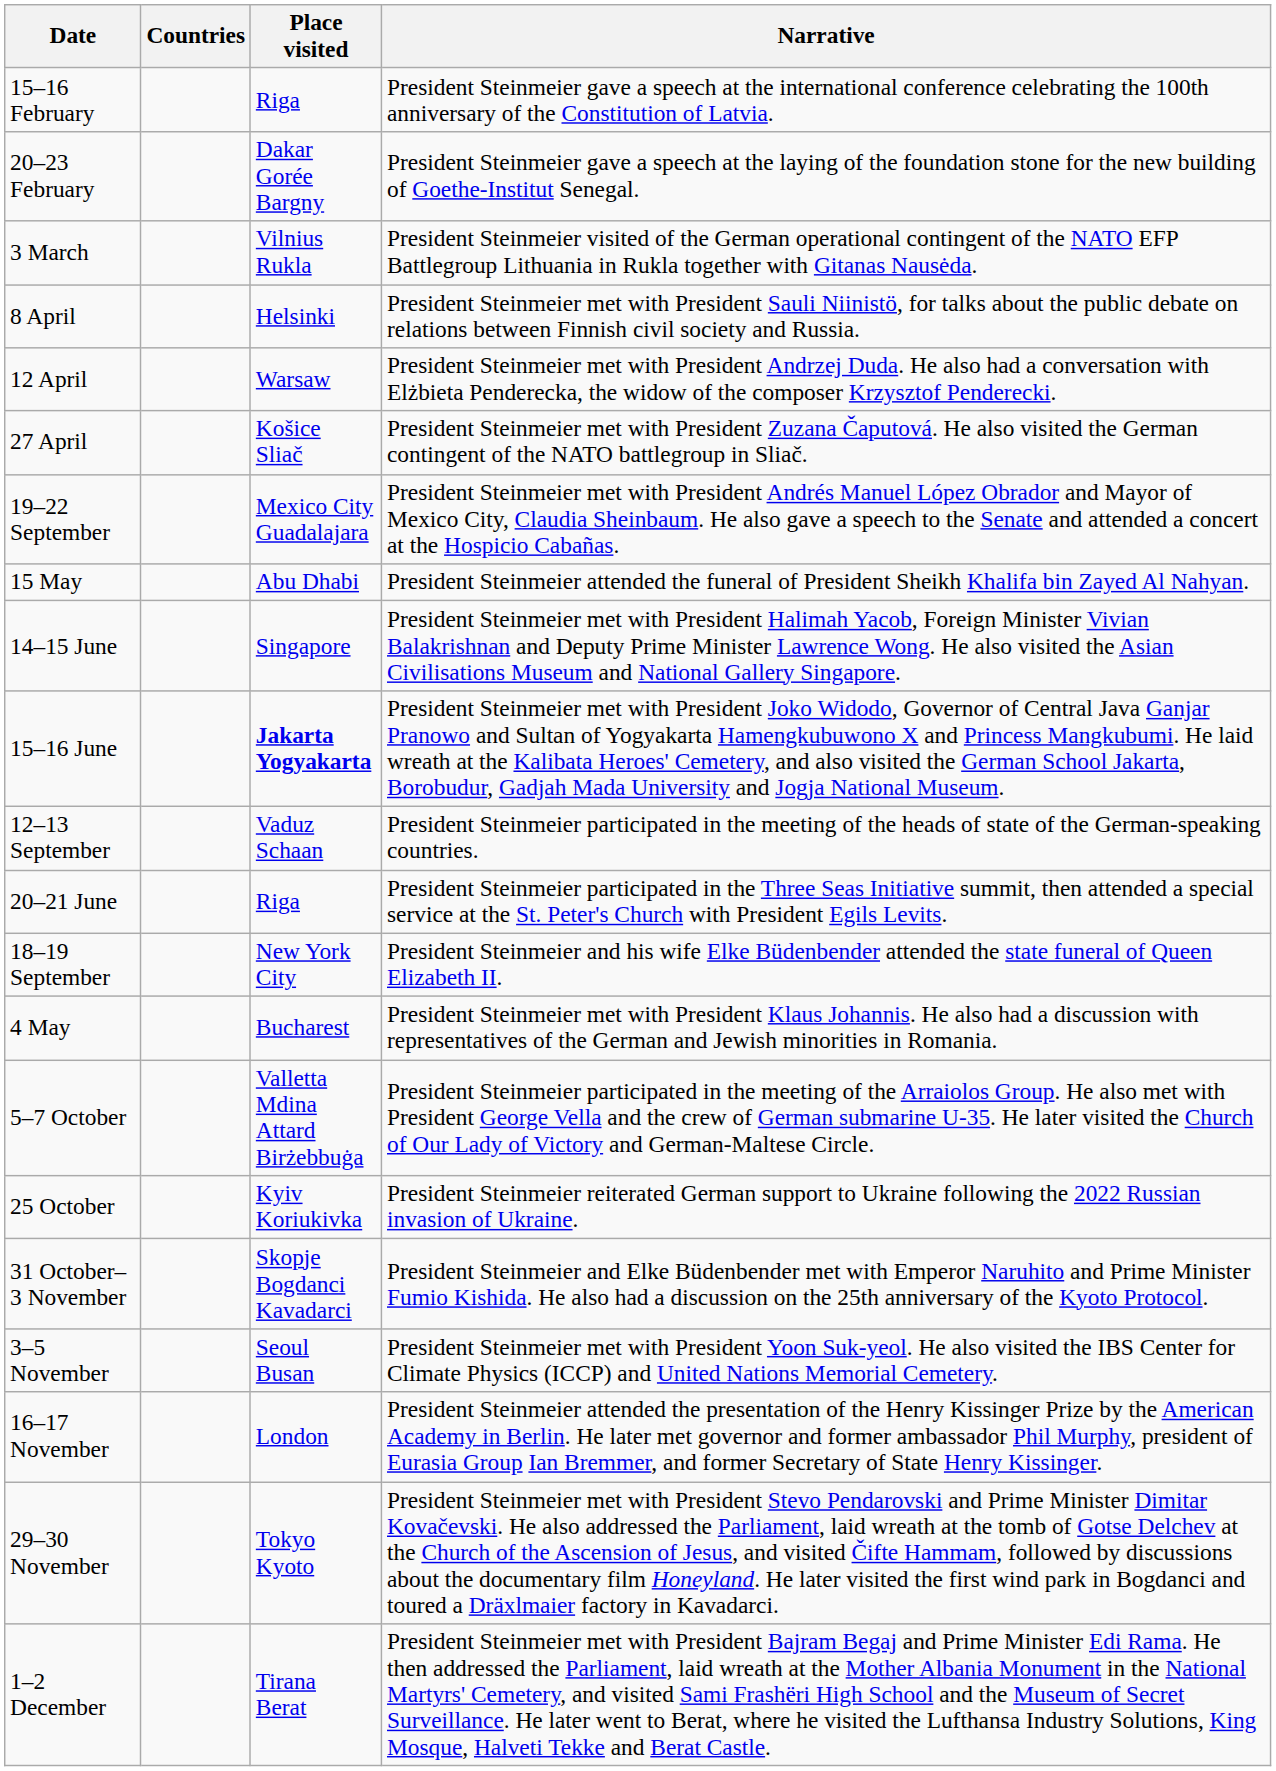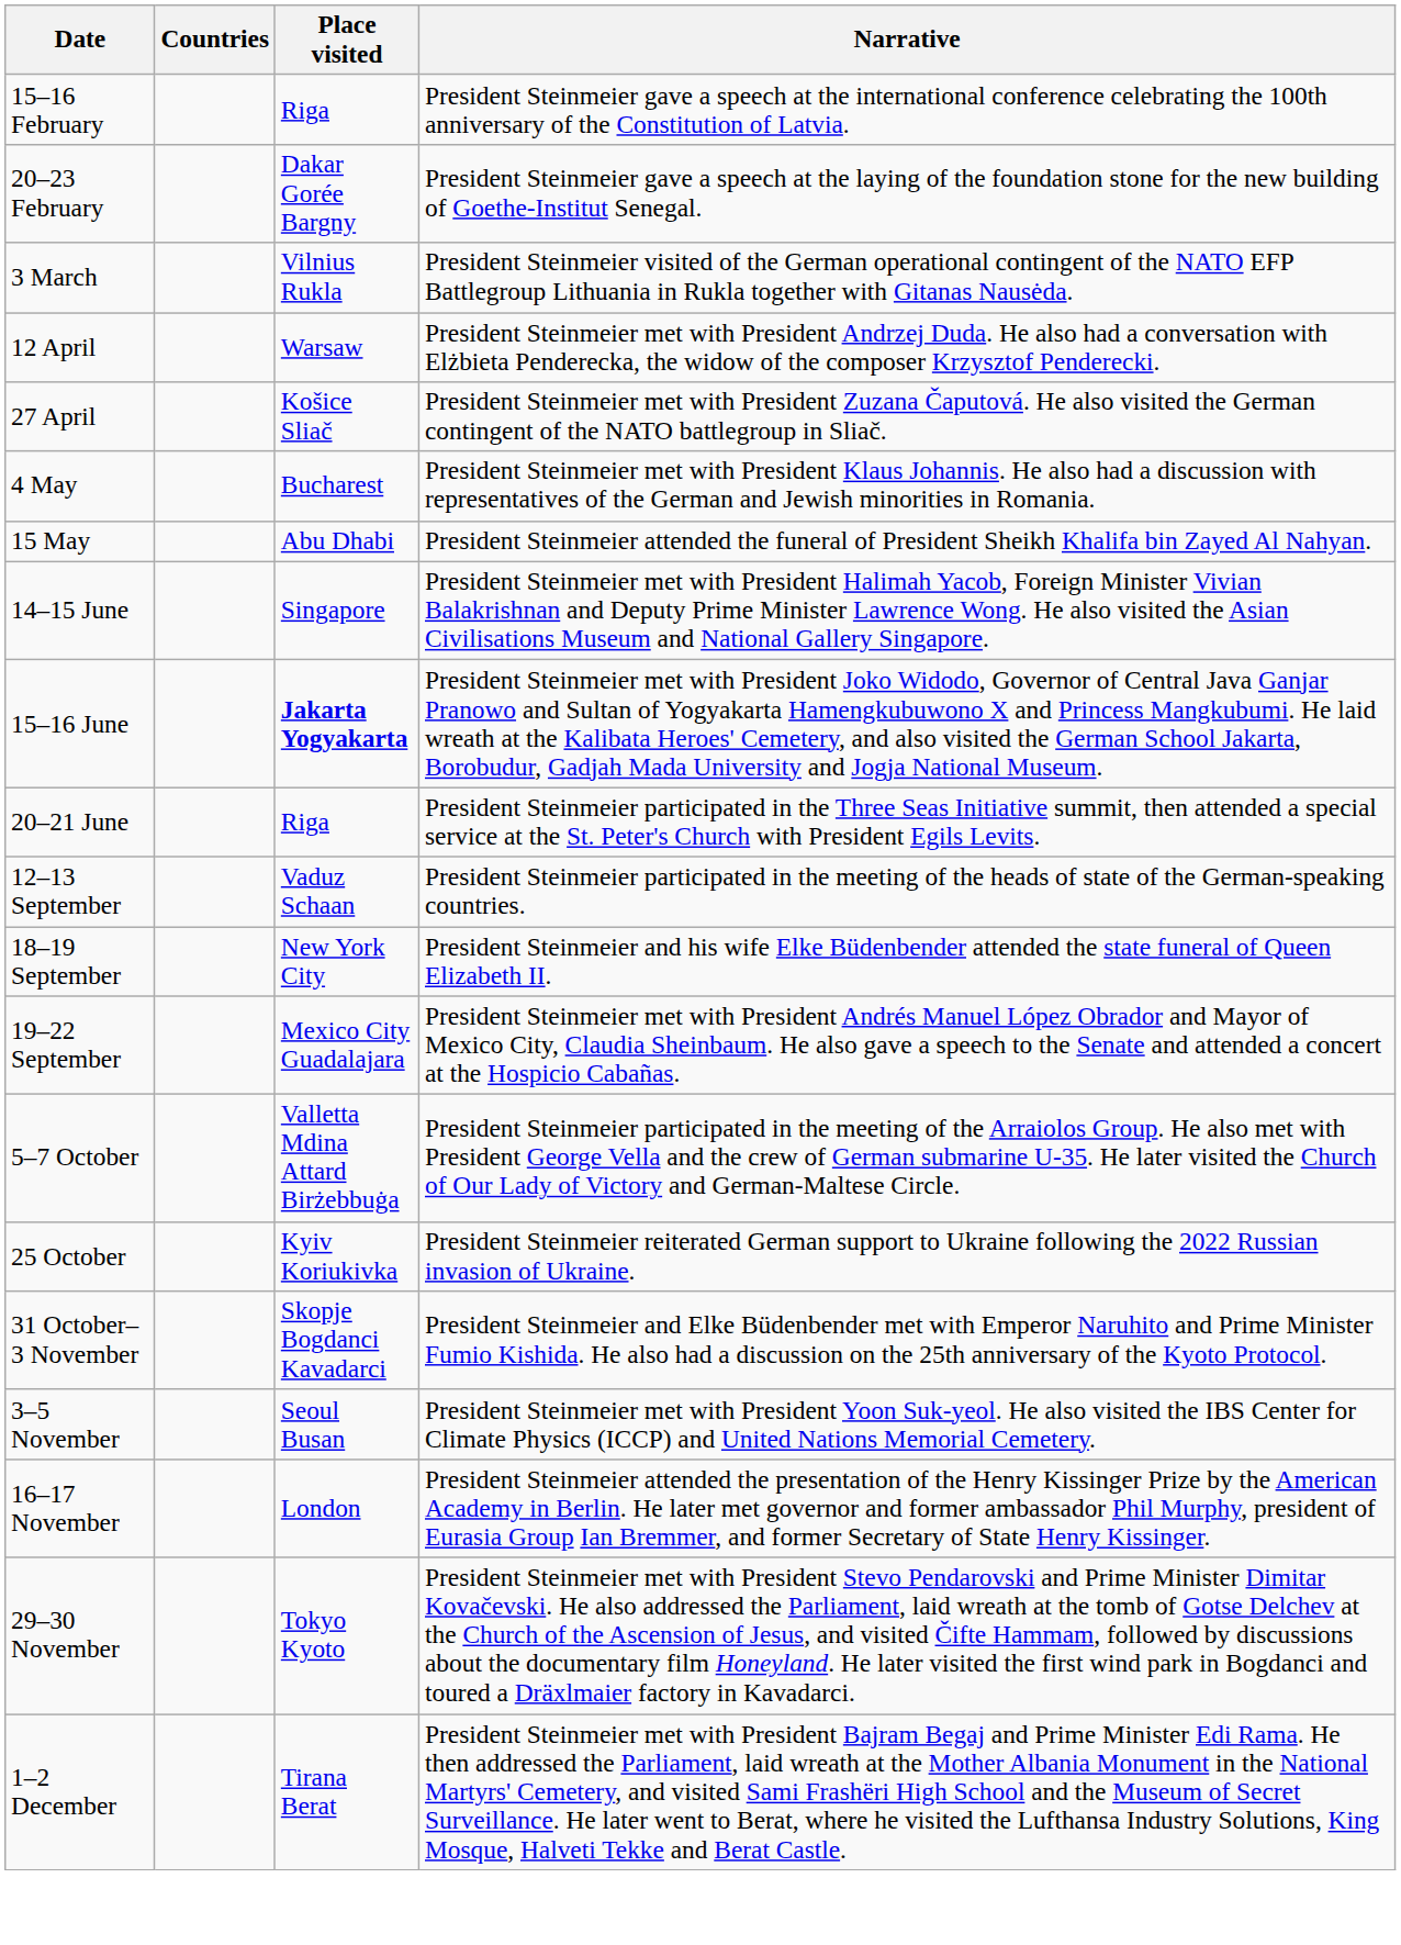 <table class="wikitable">
 <tr>
 <th>Date</th>
 <th>Countries</th>
 <th>Place visited</th>
 <th>Narrative</th>
 </tr>
 <tr>
 <td>15–16 February</td>
 <td></td>
 <td><a href='#'>Riga</a></td>
 <td>President Steinmeier gave a speech at the international conference celebrating the 100th anniversary of the <a href='#'>Constitution of Latvia</a>.</td>
 </tr>
 <tr>
 <td>20–23 February</td>
 <td></td>
 <td><a href='#'>Dakar</a><br><a href='#'>Gorée</a><br><a href='#'>Bargny</a></td>
 <td>President Steinmeier gave a speech at the laying of the foundation stone for the new building of <a href='#'>Goethe-Institut</a> Senegal.</td>
 </tr>
 <tr>
 <td>3 March</td>
 <td></td>
 <td><a href='#'>Vilnius</a><br><a href='#'>Rukla</a></td>
 <td>President Steinmeier visited of the German operational contingent of the <a href='#'>NATO</a> EFP Battlegroup Lithuania in Rukla together with <a href='#'>Gitanas Nausėda</a>.</td>
 </tr>
 <tr>
-<td>8 April</td>
-<td></td>
-<td><a href='#'>Helsinki</a></td>
-<td>President Steinmeier met with President <a href='#'>Sauli Niinistö</a>, for talks about the public debate on relations between Finnish civil society and Russia.</td>
-</tr>
-<tr>
 <td>12 April</td>
 <td></td>
 <td><a href='#'>Warsaw</a></td>
 <td>President Steinmeier met with President <a href='#'>Andrzej Duda</a>. He also had a conversation with Elżbieta Penderecka, the widow of the composer <a href='#'>Krzysztof Penderecki</a>.</td>
 </tr>
 <tr>
 <td>27 April</td>
 <td></td>
 <td><a href='#'>Košice</a><br><a href='#'>Sliač</a></td>
 <td>President Steinmeier met with President <a href='#'>Zuzana Čaputová</a>. He also visited the German contingent of the NATO battlegroup in Sliač.</td>
 </tr>
 <tr>
-<td>19–22 September</td>
+<td>4 May</td>
 <td></td>
-<td><a href='#'>Mexico City</a><br><a href='#'>Guadalajara</a></td>
-<td>President Steinmeier met with President <a href='#'>Andrés Manuel López Obrador</a> and Mayor of Mexico City, <a href='#'>Claudia Sheinbaum</a>. He also gave a speech to the <a href='#'>Senate</a> and attended a concert at the <a href='#'>Hospicio Cabañas</a>.</td>
+<td><a href='#'>Bucharest</a></td>
+<td>President Steinmeier met with President <a href='#'>Klaus Johannis</a>. He also had a discussion with representatives of the German and Jewish minorities in Romania.</td>
 </tr>
 <tr>
 <td>15 May</td>
 <td></td>
 <td><a href='#'>Abu Dhabi</a></td>
 <td>President Steinmeier attended the funeral of President Sheikh <a href='#'>Khalifa bin Zayed Al Nahyan</a>.</td>
 </tr>
 <tr>
 <td>14–15 June</td>
 <td></td>
 <td><a href='#'>Singapore</a></td>
 <td>President Steinmeier met with President <a href='#'>Halimah Yacob</a>, Foreign Minister <a href='#'>Vivian Balakrishnan</a> and Deputy Prime Minister <a href='#'>Lawrence Wong</a>. He also visited the <a href='#'>Asian Civilisations Museum</a> and <a href='#'>National Gallery Singapore</a>.</td>
 </tr>
 <tr>
 <td>15–16 June</td>
 <td></td>
 <td><strong><a href='#'>Jakarta</a><br><a href='#'>Yogyakarta</a></strong></td>
 <td>President Steinmeier met with President <a href='#'>Joko Widodo</a>, Governor of Central Java <a href='#'>Ganjar Pranowo</a> and Sultan of Yogyakarta <a href='#'>Hamengkubuwono X</a> and <a href='#'>Princess Mangkubumi</a>. He laid wreath at the <a href='#'>Kalibata Heroes' Cemetery</a>, and also visited the <a href='#'>German School Jakarta</a>, <a href='#'>Borobudur</a>, <a href='#'>Gadjah Mada University</a> and <a href='#'>Jogja National Museum</a>.</td>
 </tr>
 <tr>
+<td>20–21 June</td>
+<td></td>
+<td><a href='#'>Riga</a></td>
+<td>President Steinmeier participated in the <a href='#'>Three Seas Initiative</a> summit, then attended a special service at the <a href='#'>St. Peter's Church</a> with President <a href='#'>Egils Levits</a>.</td>
+</tr>
+<tr>
 <td>12–13 September</td>
 <td></td>
 <td><a href='#'>Vaduz</a><br><a href='#'>Schaan</a></td>
 <td>President Steinmeier participated in the meeting of the heads of state of the German-speaking countries.</td>
-</tr>
-<tr>
-<td>20–21 June</td>
-<td></td>
-<td><a href='#'>Riga</a></td>
-<td>President Steinmeier participated in the <a href='#'>Three Seas Initiative</a> summit, then attended a special service at the <a href='#'>St. Peter's Church</a> with President <a href='#'>Egils Levits</a>.</td>
 </tr>
 <tr>
 <td>18–19 September</td>
 <td></td>
 <td><a href='#'>New York City</a></td>
 <td>President Steinmeier and his wife <a href='#'>Elke Büdenbender</a> attended the <a href='#'>state funeral of Queen Elizabeth II</a>.</td>
 </tr>
 <tr>
-<td>4 May</td>
+<td>19–22 September</td>
 <td></td>
-<td><a href='#'>Bucharest</a></td>
-<td>President Steinmeier met with President <a href='#'>Klaus Johannis</a>. He also had a discussion with representatives of the German and Jewish minorities in Romania.</td>
+<td><a href='#'>Mexico City</a><br><a href='#'>Guadalajara</a></td>
+<td>President Steinmeier met with President <a href='#'>Andrés Manuel López Obrador</a> and Mayor of Mexico City, <a href='#'>Claudia Sheinbaum</a>. He also gave a speech to the <a href='#'>Senate</a> and attended a concert at the <a href='#'>Hospicio Cabañas</a>.</td>
 </tr>
 <tr>
 <td>5–7 October</td>
 <td></td>
 <td><a href='#'>Valletta</a><br><a href='#'>Mdina</a><br><a href='#'>Attard</a><br><a href='#'>Birżebbuġa</a></td>
 <td>President Steinmeier participated in the meeting of the <a href='#'>Arraiolos Group</a>. He also met with President <a href='#'>George Vella</a> and the crew of <a href='#'>German submarine U-35</a>. He later visited the <a href='#'>Church of Our Lady of Victory</a> and German-Maltese Circle.</td>
 </tr>
 <tr>
 <td>25 October</td>
 <td></td>
 <td><a href='#'>Kyiv</a><br><a href='#'>Koriukivka</a></td>
 <td>President Steinmeier reiterated German support to Ukraine following the <a href='#'>2022 Russian invasion of Ukraine</a>.</td>
 </tr>
 <tr>
 <td>31 October–3 November</td>
 <td></td>
 <td><a href='#'>Skopje</a><br><a href='#'>Bogdanci</a><br><a href='#'>Kavadarci</a></td>
 <td>President Steinmeier and Elke Büdenbender met with Emperor <a href='#'>Naruhito</a> and Prime Minister <a href='#'>Fumio Kishida</a>. He also had a discussion on the 25th anniversary of the <a href='#'>Kyoto Protocol</a>.</td>
 </tr>
 <tr>
 <td>3–5 November</td>
 <td></td>
 <td><a href='#'>Seoul</a><br><a href='#'>Busan</a></td>
 <td>President Steinmeier met with President <a href='#'>Yoon Suk-yeol</a>. He also visited the IBS Center for Climate Physics (ICCP) and <a href='#'>United Nations Memorial Cemetery</a>.</td>
 </tr>
 <tr>
 <td>16–17 November</td>
 <td></td>
 <td><a href='#'>London</a></td>
 <td>President Steinmeier attended the presentation of the Henry Kissinger Prize by the <a href='#'>American Academy in Berlin</a>. He later met governor and former ambassador <a href='#'>Phil Murphy</a>, president of <a href='#'>Eurasia Group</a> <a href='#'>Ian Bremmer</a>, and former Secretary of State <a href='#'>Henry Kissinger</a>.</td>
 </tr>
 <tr>
 <td>29–30 November</td>
 <td></td>
 <td><a href='#'>Tokyo</a><br><a href='#'>Kyoto</a></td>
 <td>President Steinmeier met with President <a href='#'>Stevo Pendarovski</a> and Prime Minister <a href='#'>Dimitar Kovačevski</a>. He also addressed the <a href='#'>Parliament</a>, laid wreath at the tomb of <a href='#'>Gotse Delchev</a> at the <a href='#'>Church of the Ascension of Jesus</a>, and visited <a href='#'>Čifte Hammam</a>, followed by discussions about the documentary film <em><a href='#'>Honeyland</a></em>. He later visited the first wind park in Bogdanci and toured a <a href='#'>Dräxlmaier</a> factory in Kavadarci.</td>
 </tr>
 <tr>
 <td>1–2 December</td>
 <td></td>
 <td><a href='#'>Tirana</a><br><a href='#'>Berat</a></td>
 <td>President Steinmeier met with President <a href='#'>Bajram Begaj</a> and Prime Minister <a href='#'>Edi Rama</a>. He then addressed the <a href='#'>Parliament</a>, laid wreath at the <a href='#'>Mother Albania Monument</a> in the <a href='#'>National Martyrs' Cemetery</a>, and visited <a href='#'>Sami Frashëri High School</a> and the <a href='#'>Museum of Secret Surveillance</a>. He later went to Berat, where he visited the Lufthansa Industry Solutions, <a href='#'>King Mosque</a>, <a href='#'>Halveti Tekke</a> and <a href='#'>Berat Castle</a>.</td>
 </tr>
 </table>
